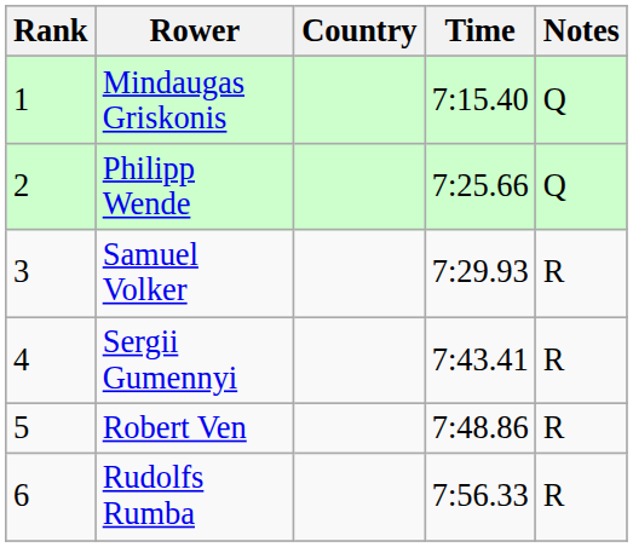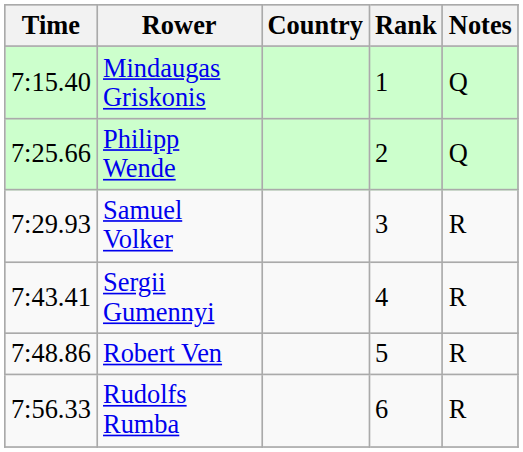 <table class="wikitable" width=50%>
 <tr>
-<th>Rank</th>
+<th>Time</th>
 <th>Rower</th>
 <th>Country</th>
-<th>Time</th>
+<th>Rank</th>
 <th>Notes</th>
 </tr>
 <tr bgcolor=ccffcc>
-<td>1</td>
+<td>7:15.40</td>
 <td><a href='#'>Mindaugas Griskonis</a></td>
 <td></td>
-<td>7:15.40</td>
+<td>1</td>
 <td>Q</td>
 </tr>
 <tr bgcolor=ccffcc>
-<td>2</td>
+<td>7:25.66</td>
 <td><a href='#'>Philipp Wende</a></td>
 <td></td>
-<td>7:25.66</td>
+<td>2</td>
 <td>Q</td>
 </tr>
 <tr>
-<td>3</td>
+<td>7:29.93</td>
 <td><a href='#'>Samuel Volker</a></td>
 <td></td>
-<td>7:29.93</td>
+<td>3</td>
 <td>R</td>
 </tr>
 <tr>
-<td>4</td>
+<td>7:43.41</td>
 <td><a href='#'>Sergii Gumennyi</a></td>
 <td></td>
-<td>7:43.41</td>
+<td>4</td>
 <td>R</td>
 </tr>
 <tr>
-<td>5</td>
+<td>7:48.86</td>
 <td><a href='#'>Robert Ven</a></td>
 <td></td>
-<td>7:48.86</td>
+<td>5</td>
 <td>R</td>
 </tr>
 <tr>
-<td>6</td>
+<td>7:56.33</td>
 <td><a href='#'>Rudolfs Rumba</a></td>
 <td></td>
-<td>7:56.33</td>
+<td>6</td>
 <td>R</td>
 </tr>
 </table>
